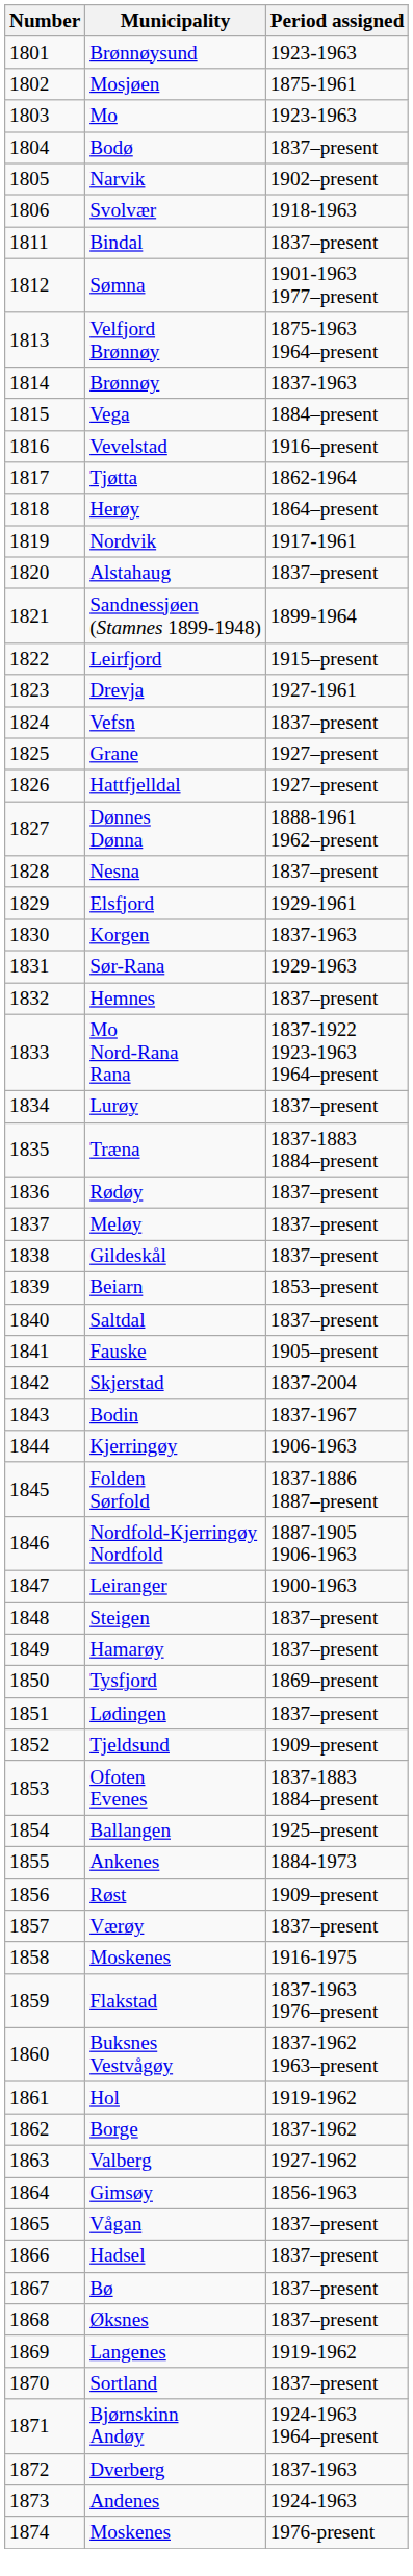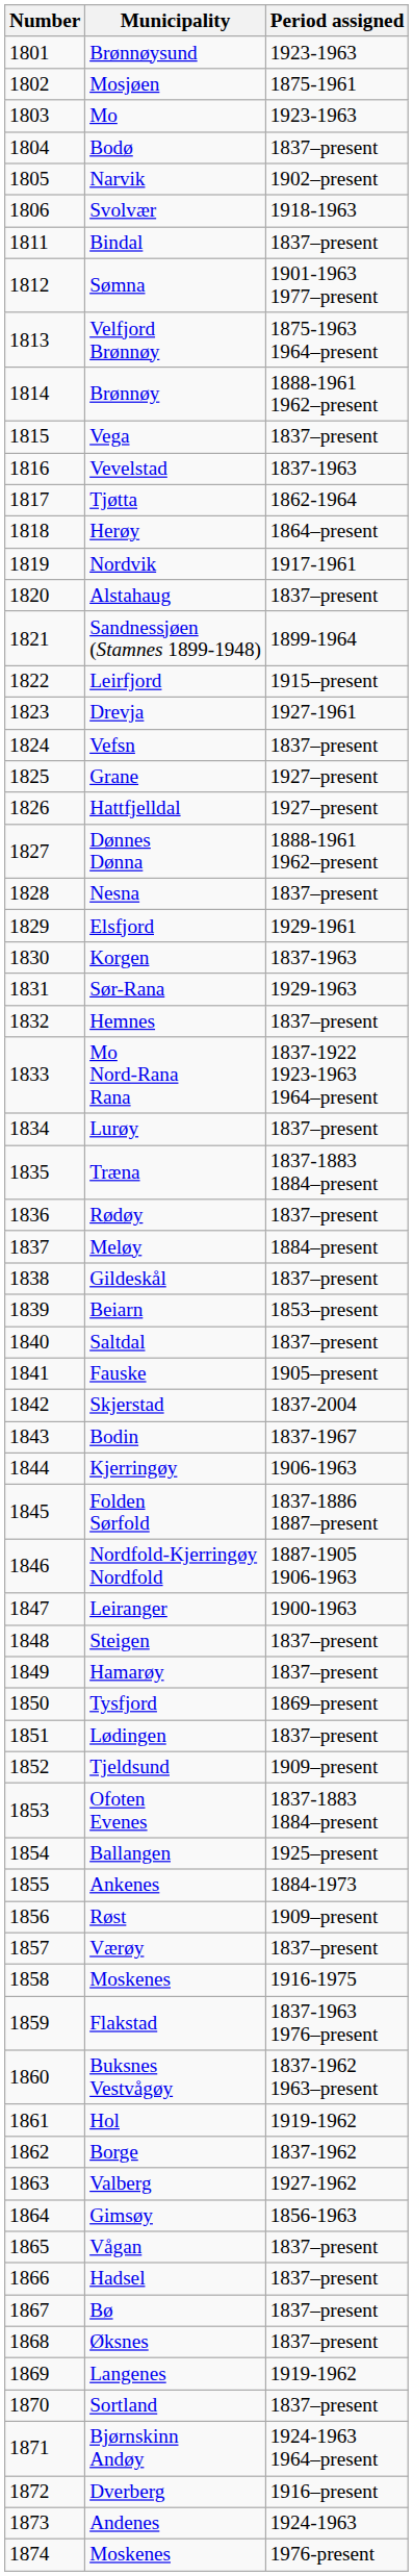 <table class="wikitable">
 <tr>
 <th>Number</th>
 <th>Municipality</th>
 <th>Period assigned</th>
 </tr>
 <tr>
 <td>1801</td>
 <td><a href='#'>Brønnøysund</a></td>
 <td>1923-1963</td>
 </tr>
 <tr>
 <td>1802</td>
 <td><a href='#'>Mosjøen</a></td>
 <td>1875-1961</td>
 </tr>
 <tr>
 <td>1803</td>
 <td><a href='#'>Mo</a></td>
 <td>1923-1963</td>
 </tr>
 <tr>
 <td>1804</td>
 <td><a href='#'>Bodø</a></td>
 <td>1837–present</td>
 </tr>
 <tr>
 <td>1805</td>
 <td><a href='#'>Narvik</a></td>
 <td>1902–present</td>
 </tr>
 <tr>
 <td>1806</td>
 <td><a href='#'>Svolvær</a></td>
 <td>1918-1963</td>
 </tr>
 <tr>
 <td>1811</td>
 <td><a href='#'>Bindal</a></td>
 <td>1837–present</td>
 </tr>
 <tr>
 <td>1812</td>
 <td><a href='#'>Sømna</a></td>
 <td>1901-1963<br>1977–present</td>
 </tr>
 <tr>
 <td>1813</td>
 <td><a href='#'>Velfjord</a><br><a href='#'>Brønnøy</a></td>
 <td>1875-1963<br>1964–present</td>
 </tr>
 <tr>
 <td>1814</td>
 <td><a href='#'>Brønnøy</a></td>
-<td>1837-1963</td>
+<td>1888-1961<br>1962–present</td>
 </tr>
 <tr>
 <td>1815</td>
 <td><a href='#'>Vega</a></td>
-<td>1884–present</td>
+<td>1837–present</td>
 </tr>
 <tr>
 <td>1816</td>
 <td><a href='#'>Vevelstad</a></td>
-<td>1916–present</td>
+<td>1837-1963</td>
 </tr>
 <tr>
 <td>1817</td>
 <td><a href='#'>Tjøtta</a></td>
 <td>1862-1964</td>
 </tr>
 <tr>
 <td>1818</td>
 <td><a href='#'>Herøy</a></td>
 <td>1864–present</td>
 </tr>
 <tr>
 <td>1819</td>
 <td><a href='#'>Nordvik</a></td>
 <td>1917-1961</td>
 </tr>
 <tr>
 <td>1820</td>
 <td><a href='#'>Alstahaug</a></td>
 <td>1837–present</td>
 </tr>
 <tr>
 <td>1821</td>
 <td><a href='#'>Sandnessjøen</a><br>(<em>Stamnes</em> 1899-1948)</td>
 <td>1899-1964</td>
 </tr>
 <tr>
 <td>1822</td>
 <td><a href='#'>Leirfjord</a></td>
 <td>1915–present</td>
 </tr>
 <tr>
 <td>1823</td>
 <td><a href='#'>Drevja</a></td>
 <td>1927-1961</td>
 </tr>
 <tr>
 <td>1824</td>
 <td><a href='#'>Vefsn</a></td>
 <td>1837–present</td>
 </tr>
 <tr>
 <td>1825</td>
 <td><a href='#'>Grane</a></td>
 <td>1927–present</td>
 </tr>
 <tr>
 <td>1826</td>
 <td><a href='#'>Hattfjelldal</a></td>
 <td>1927–present</td>
 </tr>
 <tr>
 <td>1827</td>
 <td><a href='#'>Dønnes</a><br><a href='#'>Dønna</a></td>
 <td>1888-1961<br>1962–present</td>
 </tr>
 <tr>
 <td>1828</td>
 <td><a href='#'>Nesna</a></td>
 <td>1837–present</td>
 </tr>
 <tr>
 <td>1829</td>
 <td><a href='#'>Elsfjord</a></td>
 <td>1929-1961</td>
 </tr>
 <tr>
 <td>1830</td>
 <td><a href='#'>Korgen</a></td>
 <td>1837-1963</td>
 </tr>
 <tr>
 <td>1831</td>
 <td><a href='#'>Sør-Rana</a></td>
 <td>1929-1963</td>
 </tr>
 <tr>
 <td>1832</td>
 <td><a href='#'>Hemnes</a></td>
 <td>1837–present</td>
 </tr>
 <tr>
 <td>1833</td>
 <td><a href='#'>Mo</a><br><a href='#'>Nord-Rana</a><br><a href='#'>Rana</a></td>
 <td>1837-1922<br>1923-1963<br>1964–present</td>
 </tr>
 <tr>
 <td>1834</td>
 <td><a href='#'>Lurøy</a></td>
 <td>1837–present</td>
 </tr>
 <tr>
 <td>1835</td>
 <td><a href='#'>Træna</a></td>
 <td>1837-1883<br>1884–present</td>
 </tr>
 <tr>
 <td>1836</td>
 <td><a href='#'>Rødøy</a></td>
 <td>1837–present</td>
 </tr>
 <tr>
 <td>1837</td>
 <td><a href='#'>Meløy</a></td>
-<td>1837–present</td>
+<td>1884–present</td>
 </tr>
 <tr>
 <td>1838</td>
 <td><a href='#'>Gildeskål</a></td>
 <td>1837–present</td>
 </tr>
 <tr>
 <td>1839</td>
 <td><a href='#'>Beiarn</a></td>
 <td>1853–present</td>
 </tr>
 <tr>
 <td>1840</td>
 <td><a href='#'>Saltdal</a></td>
 <td>1837–present</td>
 </tr>
 <tr>
 <td>1841</td>
 <td><a href='#'>Fauske</a></td>
 <td>1905–present</td>
 </tr>
 <tr>
 <td>1842</td>
 <td><a href='#'>Skjerstad</a></td>
 <td>1837-2004</td>
 </tr>
 <tr>
 <td>1843</td>
 <td><a href='#'>Bodin</a></td>
 <td>1837-1967</td>
 </tr>
 <tr>
 <td>1844</td>
 <td><a href='#'>Kjerringøy</a></td>
 <td>1906-1963</td>
 </tr>
 <tr>
 <td>1845</td>
 <td><a href='#'>Folden</a><br><a href='#'>Sørfold</a></td>
 <td>1837-1886<br>1887–present</td>
 </tr>
 <tr>
 <td>1846</td>
 <td><a href='#'>Nordfold-Kjerringøy</a><br><a href='#'>Nordfold</a></td>
 <td>1887-1905<br>1906-1963</td>
 </tr>
 <tr>
 <td>1847</td>
 <td><a href='#'>Leiranger</a></td>
 <td>1900-1963</td>
 </tr>
 <tr>
 <td>1848</td>
 <td><a href='#'>Steigen</a></td>
 <td>1837–present</td>
 </tr>
 <tr>
 <td>1849</td>
 <td><a href='#'>Hamarøy</a></td>
 <td>1837–present</td>
 </tr>
 <tr>
 <td>1850</td>
 <td><a href='#'>Tysfjord</a></td>
 <td>1869–present</td>
 </tr>
 <tr>
 <td>1851</td>
 <td><a href='#'>Lødingen</a></td>
 <td>1837–present</td>
 </tr>
 <tr>
 <td>1852</td>
 <td><a href='#'>Tjeldsund</a></td>
 <td>1909–present</td>
 </tr>
 <tr>
 <td>1853</td>
 <td><a href='#'>Ofoten</a><br><a href='#'>Evenes</a></td>
 <td>1837-1883<br>1884–present</td>
 </tr>
 <tr>
 <td>1854</td>
 <td><a href='#'>Ballangen</a></td>
 <td>1925–present</td>
 </tr>
 <tr>
 <td>1855</td>
 <td><a href='#'>Ankenes</a></td>
 <td>1884-1973</td>
 </tr>
 <tr>
 <td>1856</td>
 <td><a href='#'>Røst</a></td>
 <td>1909–present</td>
 </tr>
 <tr>
 <td>1857</td>
 <td><a href='#'>Værøy</a></td>
 <td>1837–present</td>
 </tr>
 <tr>
 <td>1858</td>
 <td><a href='#'>Moskenes</a></td>
 <td>1916-1975</td>
 </tr>
 <tr>
 <td>1859</td>
 <td><a href='#'>Flakstad</a></td>
 <td>1837-1963<br>1976–present</td>
 </tr>
 <tr>
 <td>1860</td>
 <td><a href='#'>Buksnes</a><br><a href='#'>Vestvågøy</a></td>
 <td>1837-1962<br>1963–present</td>
 </tr>
 <tr>
 <td>1861</td>
 <td><a href='#'>Hol</a></td>
 <td>1919-1962</td>
 </tr>
 <tr>
 <td>1862</td>
 <td><a href='#'>Borge</a></td>
 <td>1837-1962</td>
 </tr>
 <tr>
 <td>1863</td>
 <td><a href='#'>Valberg</a></td>
 <td>1927-1962</td>
 </tr>
 <tr>
 <td>1864</td>
 <td><a href='#'>Gimsøy</a></td>
 <td>1856-1963</td>
 </tr>
 <tr>
 <td>1865</td>
 <td><a href='#'>Vågan</a></td>
 <td>1837–present</td>
 </tr>
 <tr>
 <td>1866</td>
 <td><a href='#'>Hadsel</a></td>
 <td>1837–present</td>
 </tr>
 <tr>
 <td>1867</td>
 <td><a href='#'>Bø</a></td>
 <td>1837–present</td>
 </tr>
 <tr>
 <td>1868</td>
 <td><a href='#'>Øksnes</a></td>
 <td>1837–present</td>
 </tr>
 <tr>
 <td>1869</td>
 <td><a href='#'>Langenes</a></td>
 <td>1919-1962</td>
 </tr>
 <tr>
 <td>1870</td>
 <td><a href='#'>Sortland</a></td>
 <td>1837–present</td>
 </tr>
 <tr>
 <td>1871</td>
 <td><a href='#'>Bjørnskinn</a><br><a href='#'>Andøy</a></td>
 <td>1924-1963<br>1964–present</td>
 </tr>
 <tr>
 <td>1872</td>
 <td><a href='#'>Dverberg</a></td>
-<td>1837-1963</td>
+<td>1916–present</td>
 </tr>
 <tr>
 <td>1873</td>
 <td><a href='#'>Andenes</a></td>
 <td>1924-1963</td>
 </tr>
 <tr>
 <td>1874</td>
 <td><a href='#'>Moskenes</a></td>
 <td>1976-present</td>
 </tr>
 </table>
